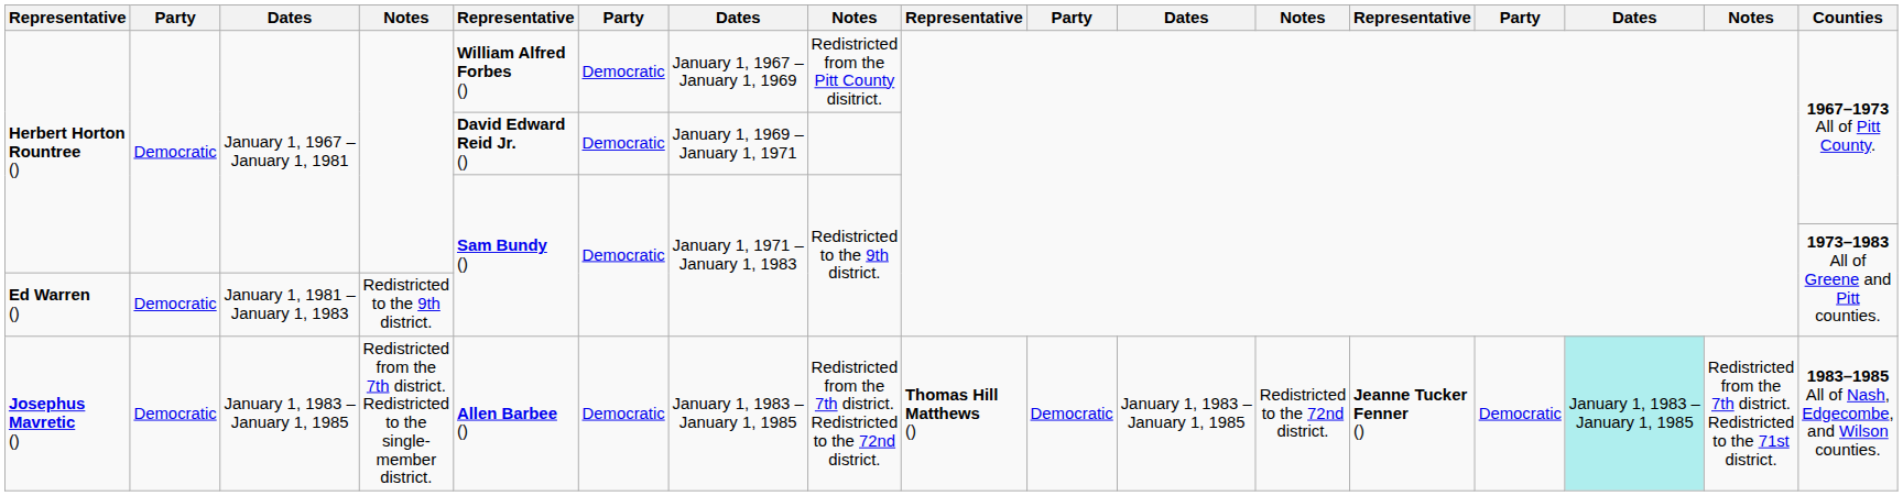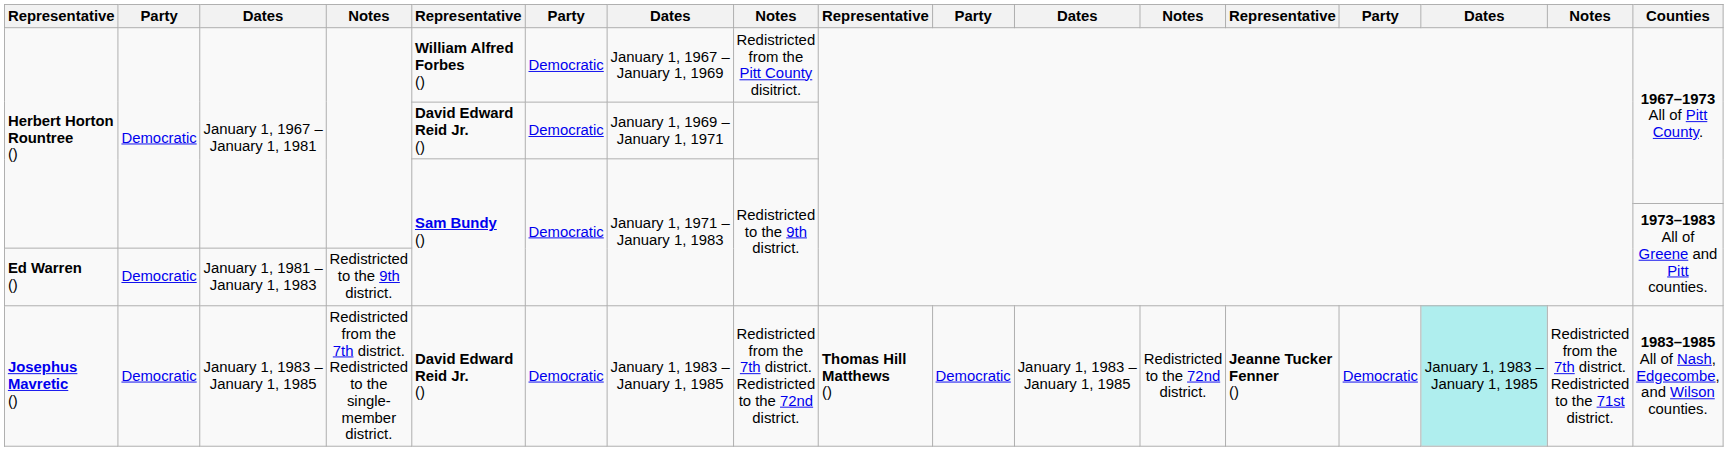 <table class=wikitable style="text-align:center">
 <tr>
 <th>Representative</th>
 <th>Party</th>
 <th>Dates</th>
 <th>Notes</th>
 <th>Representative</th>
 <th>Party</th>
 <th>Dates</th>
 <th>Notes</th>
 <th>Representative</th>
 <th>Party</th>
 <th>Dates</th>
 <th>Notes</th>
 <th>Representative</th>
 <th>Party</th>
 <th>Dates</th>
 <th>Notes</th>
 <th>Counties</th>
 </tr>
 <tr style="height:3em">
 <td rowspan=4 align=left><strong>Herbert Horton Rountree</strong><br>()</td>
 <td rowspan=4 ><a href='#'>Democratic</a></td>
 <td rowspan=4 nowrap>January 1, 1967 – <br> January 1, 1981</td>
 <td rowspan=4></td>
 <td align=left><strong>William Alfred Forbes</strong><br>()</td>
 <td><a href='#'>Democratic</a></td>
 <td nowrap>January 1, 1967 – <br> January 1, 1969</td>
 <td>Redistricted from the <a href='#'>Pitt County</a> disitrict.</td>
 <td rowspan=5 colspan=8></td>
 <td rowspan=3><strong>1967–1973</strong><br> All of <a href='#'>Pitt County</a>.</td>
 </tr>
 <tr style="height:3em">
 <td align=left><strong>David Edward Reid Jr.</strong><br>()</td>
 <td><a href='#'>Democratic</a></td>
 <td nowrap>January 1, 1969 – <br> January 1, 1971</td>
 <td></td>
 </tr>
 <tr style="height:3em">
 <td rowspan=3 align=left><strong><a href='#'>Sam Bundy</a></strong><br>()</td>
 <td rowspan=3 ><a href='#'>Democratic</a></td>
 <td rowspan=3 nowrap>January 1, 1971 – <br> January 1, 1983</td>
 <td rowspan=3>Redistricted to the <a href='#'>9th</a> district.</td>
 </tr>
 <tr style="height:3em">
 <td rowspan=2><strong>1973–1983</strong><br> All of <a href='#'>Greene</a> and <a href='#'>Pitt</a> counties.</td>
 </tr>
 <tr style="height:3em">
 <td align=left><strong>Ed Warren</strong><br>()</td>
 <td><a href='#'>Democratic</a></td>
 <td nowrap>January 1, 1981 – <br> January 1, 1983</td>
 <td>Redistricted to the <a href='#'>9th</a> district.</td>
 </tr>
 <tr style="height:3em">
 <td align=left><br><strong><a href='#'>Josephus Mavretic</a></strong><br>()</td>
 <td><a href='#'>Democratic</a></td>
 <td nowrap>January 1, 1983 – <br> January 1, 1985</td>
 <td>Redistricted from the <a href='#'>7th</a> district. <br> Redistricted to the single-member district.</td>
-<td align=left><br><strong><a href='#'>Allen Barbee</a></strong><br>()</td>
+<td align=left><strong>David Edward Reid Jr.</strong><br>()</td>
 <td><a href='#'>Democratic</a></td>
 <td nowrap>January 1, 1983 – <br> January 1, 1985</td>
 <td>Redistricted from the <a href='#'>7th</a> district. <br> Redistricted to the <a href='#'>72nd</a> district.</td>
 <td align=left><strong>Thomas Hill Matthews</strong><br>()</td>
 <td><a href='#'>Democratic</a></td>
 <td nowrap>January 1, 1983 – <br> January 1, 1985</td>
 <td>Redistricted to the <a href='#'>72nd</a> district.</td>
 <td align=left><strong>Jeanne Tucker Fenner</strong><br>()</td>
 <td><a href='#'>Democratic</a></td>
 <td nowrap style="background: paleturquoise;">January 1, 1983 – <br> January 1, 1985</td>
 <td>Redistricted from the <a href='#'>7th</a> district. <br> Redistricted to the <a href='#'>71st</a> district.</td>
 <td><strong>1983–1985</strong><br> All of <a href='#'>Nash</a>, <a href='#'>Edgecombe</a>, and <a href='#'>Wilson</a> counties.</td>
 </tr>
 </table>
